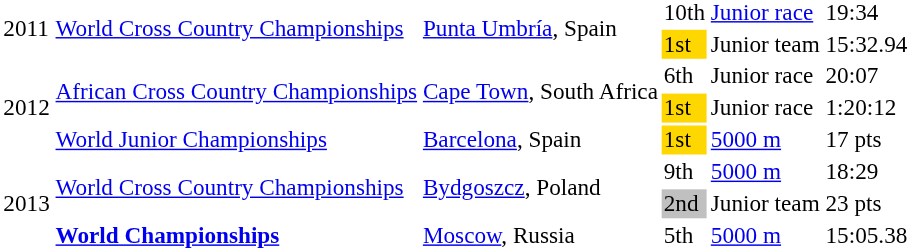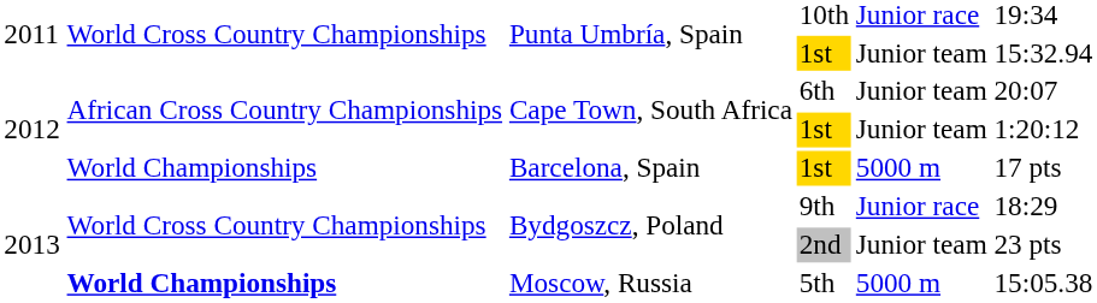 <table>
 <tr>
 <td rowspan=2>2011</td>
 <td rowspan=2><a href='#'>World Cross Country Championships</a></td>
 <td rowspan=2><a href='#'>Punta Umbría</a>, Spain</td>
 <td>10th</td>
 <td><a href='#'>Junior race</a></td>
 <td>19:34</td>
 </tr>
 <tr>
 <td bgcolor=gold>1st</td>
 <td>Junior team</td>
 <td>15:32.94</td>
 </tr>
 <tr>
 <td rowspan=3>2012</td>
 <td rowspan=2><a href='#'>African Cross Country Championships</a></td>
 <td rowspan=2><a href='#'>Cape Town</a>, South Africa</td>
 <td>6th</td>
-<td>Junior race</td>
+<td>Junior team</td>
 <td>20:07</td>
 </tr>
 <tr>
 <td bgcolor=gold>1st</td>
-<td>Junior race</td>
+<td>Junior team</td>
 <td>1:20:12</td>
 </tr>
 <tr>
-<td><a href='#'>World Junior Championships</a></td>
+<td><a href='#'>World Championships</a></td>
 <td><a href='#'>Barcelona</a>, Spain</td>
 <td bgcolor=gold>1st</td>
 <td><a href='#'>5000 m</a></td>
 <td>17 pts</td>
 </tr>
 <tr>
 <td rowspan=3>2013</td>
 <td rowspan=2><a href='#'>World Cross Country Championships</a></td>
 <td rowspan=2><a href='#'>Bydgoszcz</a>, Poland</td>
 <td>9th</td>
-<td><a href='#'>5000 m</a></td>
+<td><a href='#'>Junior race</a></td>
 <td>18:29</td>
 </tr>
 <tr>
 <td bgcolor=silver>2nd</td>
 <td>Junior team</td>
 <td>23 pts</td>
 </tr>
 <tr>
 <td><strong><a href='#'>World Championships</a></strong></td>
 <td><a href='#'>Moscow</a>, Russia</td>
 <td>5th</td>
 <td><a href='#'>5000 m</a></td>
 <td>15:05.38</td>
 </tr>
 </table>
